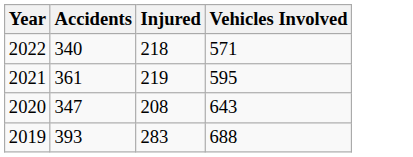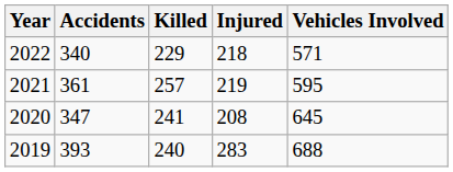 <table class = "wikitable sortable">
 <tr>
 <th>Year</th>
 <th>Accidents</th>
+<th>Killed</th>
 <th>Injured</th>
 <th>Vehicles Involved</th>
 </tr>
 <tr>
 <td>2022</td>
 <td>340</td>
+<td>229</td>
 <td>218</td>
 <td>571</td>
 </tr>
 <tr>
 <td>2021</td>
 <td>361</td>
+<td>257</td>
 <td>219</td>
 <td>595</td>
 </tr>
 <tr>
 <td>2020</td>
 <td>347</td>
+<td>241</td>
 <td>208</td>
-<td>643</td>
+<td>645</td>
 </tr>
 <tr>
 <td>2019</td>
 <td>393</td>
+<td>240</td>
 <td>283</td>
 <td>688</td>
 </tr>
 </table>
